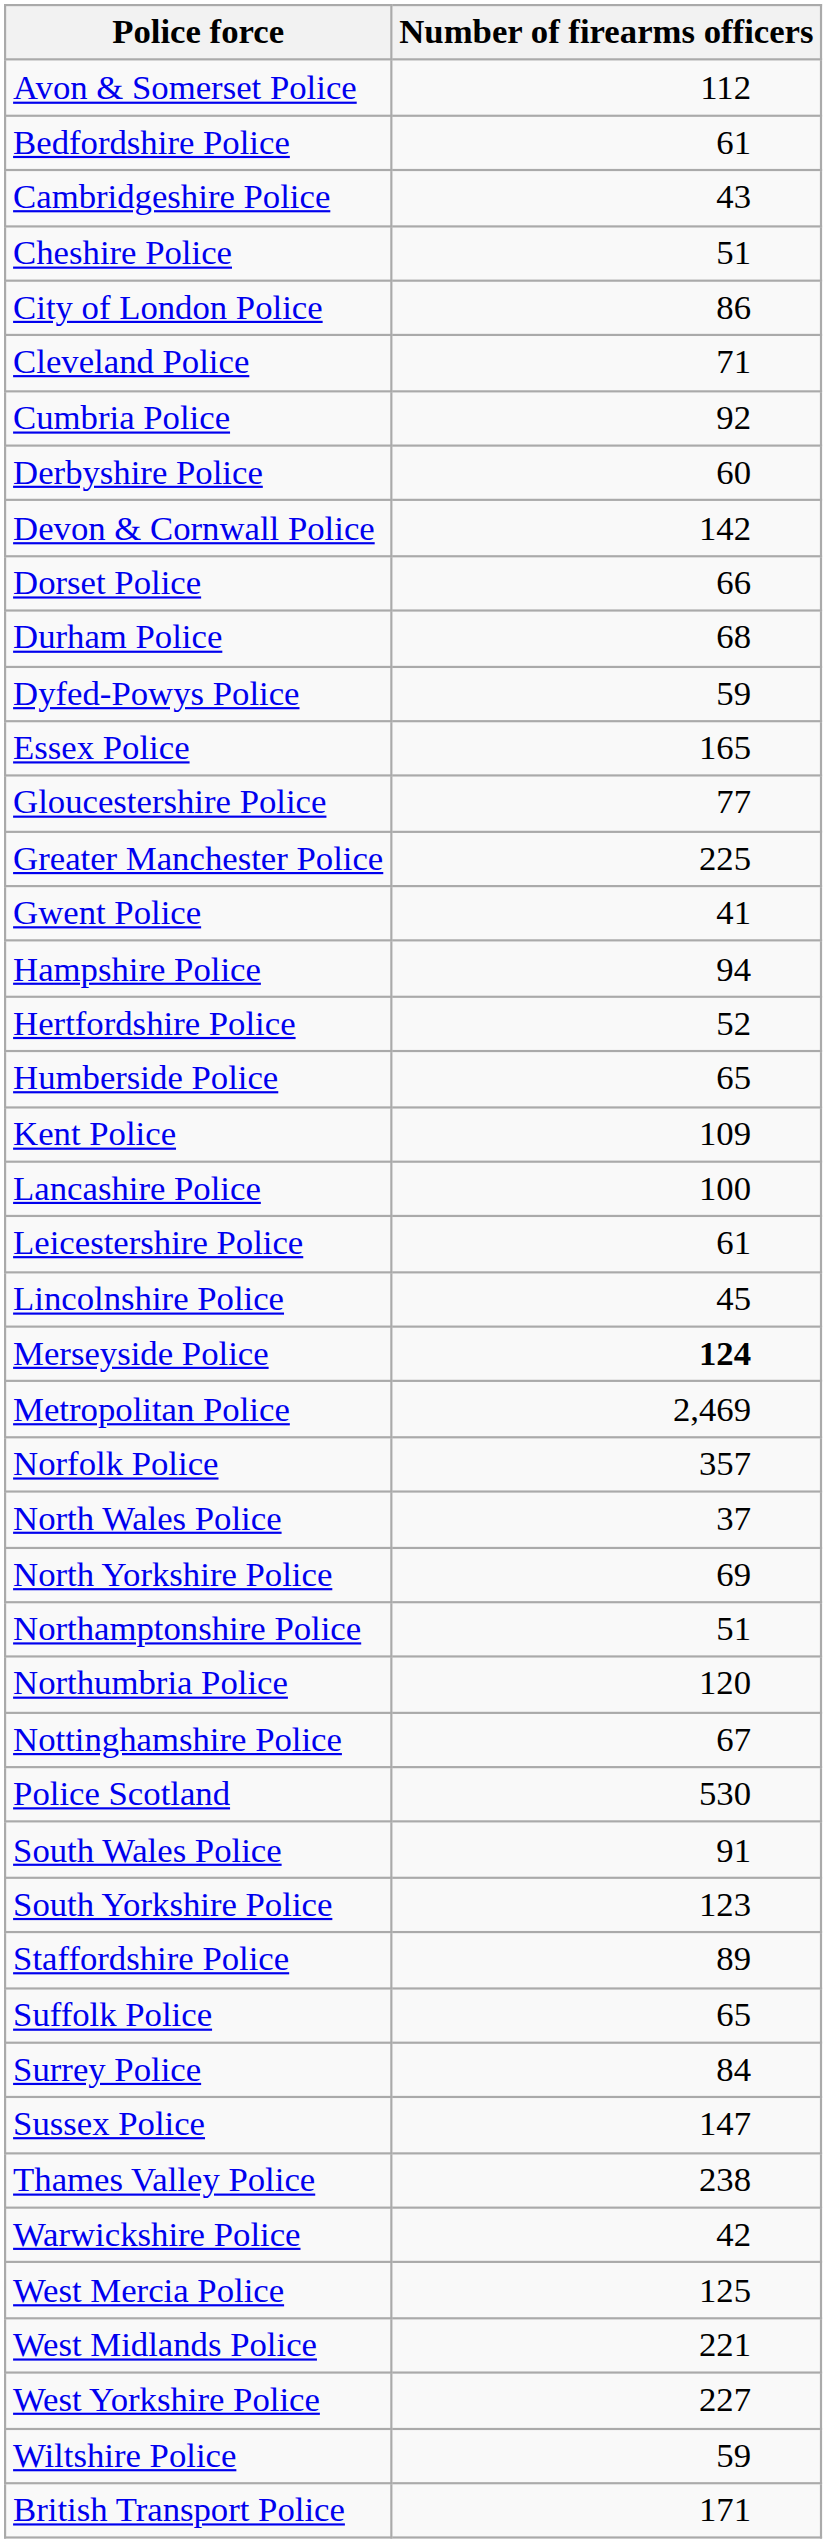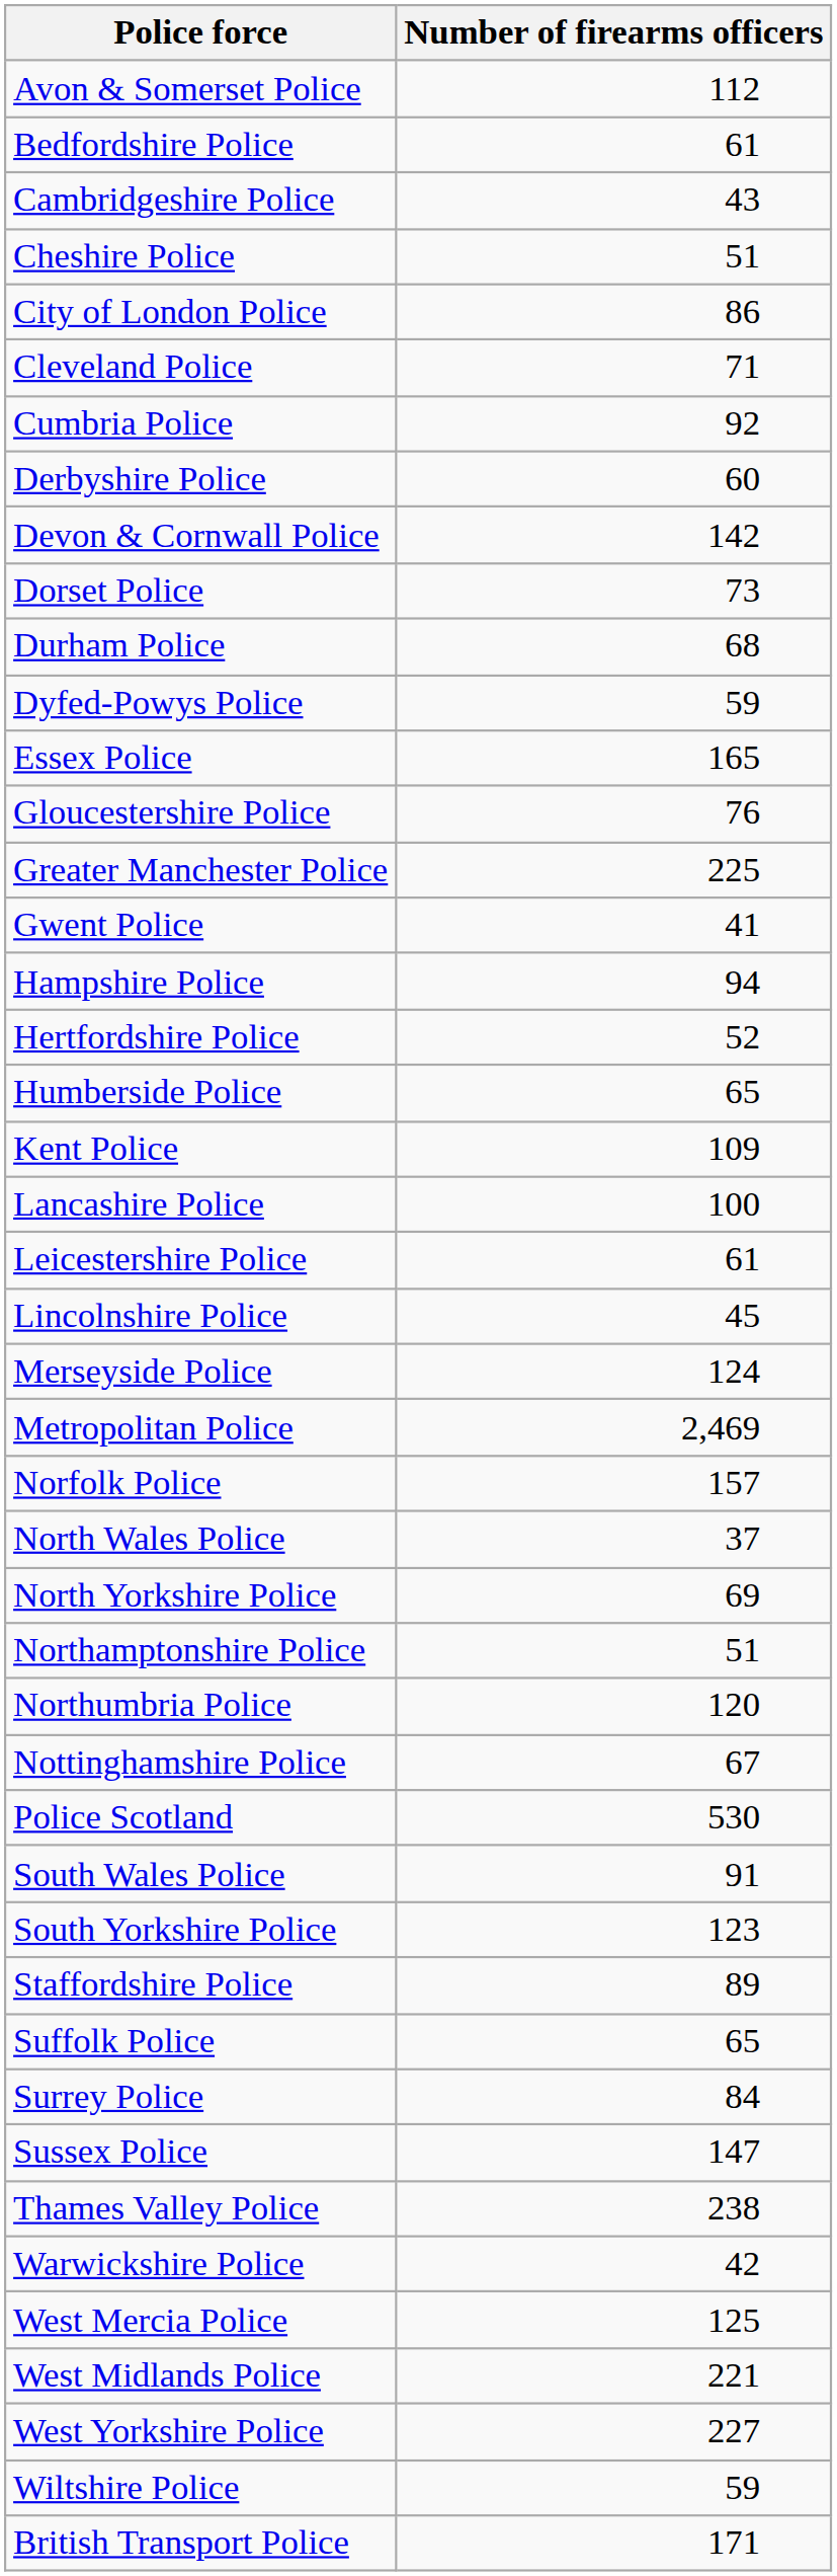 <table class="wikitable collapsible collapsed sortable">
 <tr>
 <th>Police force</th>
 <th>Number of firearms officers</th>
 </tr>
 <tr>
 <td><a href='#'>Avon & Somerset Police</a></td>
 <td style="text-align: right; padding-right: 2em;">112</td>
 </tr>
 <tr>
 <td><a href='#'>Bedfordshire Police</a></td>
 <td style="text-align: right; padding-right: 2em;">61</td>
 </tr>
 <tr>
 <td><a href='#'>Cambridgeshire Police</a></td>
 <td style="text-align: right; padding-right: 2em;">43</td>
 </tr>
 <tr>
 <td><a href='#'>Cheshire Police</a></td>
 <td style="text-align: right; padding-right: 2em;">51</td>
 </tr>
 <tr>
 <td><a href='#'>City of London Police</a></td>
 <td style="text-align: right; padding-right: 2em;">86</td>
 </tr>
 <tr>
 <td><a href='#'>Cleveland Police</a></td>
 <td style="text-align: right; padding-right: 2em;">71</td>
 </tr>
 <tr>
 <td><a href='#'>Cumbria Police</a></td>
 <td style="text-align: right; padding-right: 2em;">92</td>
 </tr>
 <tr>
 <td><a href='#'>Derbyshire Police</a></td>
 <td style="text-align: right; padding-right: 2em;">60</td>
 </tr>
 <tr>
 <td><a href='#'>Devon & Cornwall Police</a></td>
 <td style="text-align: right; padding-right: 2em;">142</td>
 </tr>
 <tr>
 <td><a href='#'>Dorset Police</a></td>
-<td style="text-align: right; padding-right: 2em;">66</td>
+<td style="text-align: right; padding-right: 2em;">73</td>
 </tr>
 <tr>
 <td><a href='#'>Durham Police</a></td>
 <td style="text-align: right; padding-right: 2em;">68</td>
 </tr>
 <tr>
 <td><a href='#'>Dyfed-Powys Police</a></td>
 <td style="text-align: right; padding-right: 2em;">59</td>
 </tr>
 <tr>
 <td><a href='#'>Essex Police</a></td>
 <td style="text-align: right; padding-right: 2em;">165</td>
 </tr>
 <tr>
 <td><a href='#'>Gloucestershire Police</a></td>
-<td style="text-align: right; padding-right: 2em;">77</td>
+<td style="text-align: right; padding-right: 2em;">76</td>
 </tr>
 <tr>
 <td><a href='#'>Greater Manchester Police</a></td>
 <td style="text-align: right; padding-right: 2em;">225</td>
 </tr>
 <tr>
 <td><a href='#'>Gwent Police</a></td>
 <td style="text-align: right; padding-right: 2em;">41</td>
 </tr>
 <tr>
 <td><a href='#'>Hampshire Police</a></td>
 <td style="text-align: right; padding-right: 2em;">94</td>
 </tr>
 <tr>
 <td><a href='#'>Hertfordshire Police</a></td>
 <td style="text-align: right; padding-right: 2em;">52</td>
 </tr>
 <tr>
 <td><a href='#'>Humberside Police</a></td>
 <td style="text-align: right; padding-right: 2em;">65</td>
 </tr>
 <tr>
 <td><a href='#'>Kent Police</a></td>
 <td style="text-align: right; padding-right: 2em;">109</td>
 </tr>
 <tr>
 <td><a href='#'>Lancashire Police</a></td>
 <td style="text-align: right; padding-right: 2em;">100</td>
 </tr>
 <tr>
 <td><a href='#'>Leicestershire Police</a></td>
 <td style="text-align: right; padding-right: 2em;">61</td>
 </tr>
 <tr>
 <td><a href='#'>Lincolnshire Police</a></td>
 <td style="text-align: right; padding-right: 2em;">45</td>
 </tr>
 <tr>
 <td><a href='#'>Merseyside Police</a></td>
-<td style="text-align: right; padding-right: 2em;"><strong>124</strong></td>
+<td style="text-align: right; padding-right: 2em;">124</td>
 </tr>
 <tr>
 <td><a href='#'>Metropolitan Police</a></td>
 <td style="text-align: right; padding-right: 2em;">2,469</td>
 </tr>
 <tr>
 <td><a href='#'>Norfolk Police</a></td>
-<td style="text-align: right; padding-right: 2em;">357</td>
+<td style="text-align: right; padding-right: 2em;">157</td>
 </tr>
 <tr>
 <td><a href='#'>North Wales Police</a></td>
 <td style="text-align: right; padding-right: 2em;">37</td>
 </tr>
 <tr>
 <td><a href='#'>North Yorkshire Police</a></td>
 <td style="text-align: right; padding-right: 2em;">69</td>
 </tr>
 <tr>
 <td><a href='#'>Northamptonshire Police</a></td>
 <td style="text-align: right; padding-right: 2em;">51</td>
 </tr>
 <tr>
 <td><a href='#'>Northumbria Police</a></td>
 <td style="text-align: right; padding-right: 2em;">120</td>
 </tr>
 <tr>
 <td><a href='#'>Nottinghamshire Police</a></td>
 <td style="text-align: right; padding-right: 2em;">67</td>
 </tr>
 <tr>
 <td><a href='#'>Police Scotland</a></td>
 <td style="text-align: right; padding-right: 2em;">530</td>
 </tr>
 <tr>
 <td><a href='#'>South Wales Police</a></td>
 <td style="text-align: right; padding-right: 2em;">91</td>
 </tr>
 <tr>
 <td><a href='#'>South Yorkshire Police</a></td>
 <td style="text-align: right; padding-right: 2em;">123</td>
 </tr>
 <tr>
 <td><a href='#'>Staffordshire Police</a></td>
 <td style="text-align: right; padding-right: 2em;">89</td>
 </tr>
 <tr>
 <td><a href='#'>Suffolk Police</a></td>
 <td style="text-align: right; padding-right: 2em;">65</td>
 </tr>
 <tr>
 <td><a href='#'>Surrey Police</a></td>
 <td style="text-align: right; padding-right: 2em;">84</td>
 </tr>
 <tr>
 <td><a href='#'>Sussex Police</a></td>
 <td style="text-align: right; padding-right: 2em;">147</td>
 </tr>
 <tr>
 <td><a href='#'>Thames Valley Police</a></td>
 <td style="text-align: right; padding-right: 2em;">238</td>
 </tr>
 <tr>
 <td><a href='#'>Warwickshire Police</a></td>
 <td style="text-align: right; padding-right: 2em;">42</td>
 </tr>
 <tr>
 <td><a href='#'>West Mercia Police</a></td>
 <td style="text-align: right; padding-right: 2em;">125</td>
 </tr>
 <tr>
 <td><a href='#'>West Midlands Police</a></td>
 <td style="text-align: right; padding-right: 2em;">221</td>
 </tr>
 <tr>
 <td><a href='#'>West Yorkshire Police</a></td>
 <td style="text-align: right; padding-right: 2em;">227</td>
 </tr>
 <tr>
 <td><a href='#'>Wiltshire Police</a></td>
 <td style="text-align: right; padding-right: 2em;">59</td>
 </tr>
 <tr>
 <td><a href='#'>British Transport Police</a></td>
 <td style="text-align: right; padding-right: 2em;">171</td>
 </tr>
 </table>
